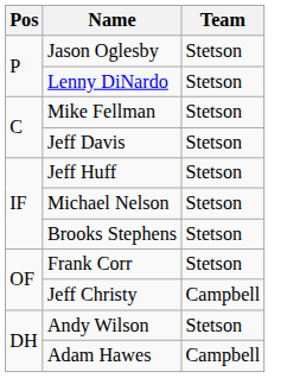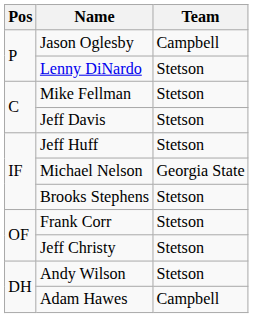 <table class=wikitable>
 <tr>
 <th>Pos</th>
 <th>Name</th>
 <th>Team</th>
 </tr>
 <tr>
 <td rowspan=2>P</td>
 <td>Jason Oglesby</td>
-<td>Stetson</td>
+<td>Campbell</td>
 </tr>
 <tr>
 <td><a href='#'>Lenny DiNardo</a></td>
 <td>Stetson</td>
 </tr>
 <tr>
 <td rowspan=2>C</td>
 <td>Mike Fellman</td>
 <td>Stetson</td>
 </tr>
 <tr>
 <td>Jeff Davis</td>
 <td>Stetson</td>
 </tr>
 <tr>
 <td rowspan=3>IF</td>
 <td>Jeff Huff</td>
 <td>Stetson</td>
 </tr>
 <tr>
 <td>Michael Nelson</td>
-<td>Stetson</td>
+<td>Georgia State</td>
 </tr>
 <tr>
 <td>Brooks Stephens</td>
 <td>Stetson</td>
 </tr>
 <tr>
 <td rowspan=2>OF</td>
 <td>Frank Corr</td>
 <td>Stetson</td>
 </tr>
 <tr>
 <td>Jeff Christy</td>
-<td>Campbell</td>
+<td>Stetson</td>
 </tr>
 <tr>
 <td rowspan=2>DH</td>
 <td>Andy Wilson</td>
 <td>Stetson</td>
 </tr>
 <tr>
 <td>Adam Hawes</td>
 <td>Campbell</td>
 </tr>
 </table>
